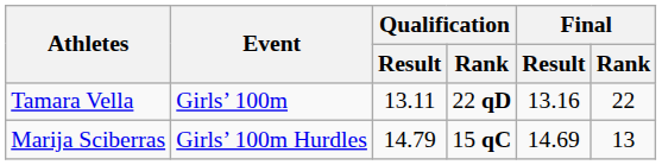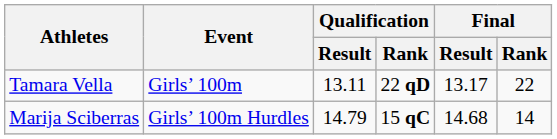 <table class="wikitable" border="1" style="font-size:90%">
 <tr>
 <th rowspan=2>Athletes</th>
 <th rowspan=2>Event</th>
 <th colspan=2>Qualification</th>
 <th colspan=2>Final</th>
 </tr>
 <tr>
 <th>Result</th>
 <th>Rank</th>
 <th>Result</th>
 <th>Rank</th>
 </tr>
 <tr>
 <td><a href='#'>Tamara Vella</a></td>
 <td><a href='#'>Girls’ 100m</a></td>
 <td align=center>13.11</td>
 <td align=center>22 <strong>qD</strong></td>
-<td align=center>13.16</td>
+<td align=center>13.17</td>
 <td align=center>22</td>
 </tr>
 <tr>
 <td><a href='#'>Marija Sciberras</a></td>
 <td><a href='#'>Girls’ 100m Hurdles</a></td>
 <td align=center>14.79</td>
 <td align=center>15 <strong>qC</strong></td>
-<td align=center>14.69</td>
-<td align=center>13</td>
+<td align=center>14.68</td>
+<td align=center>14</td>
 </tr>
 </table>
